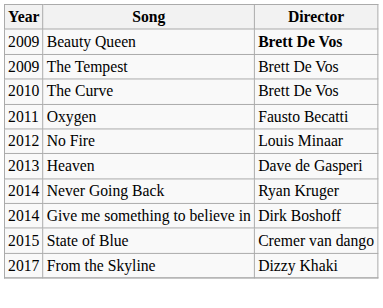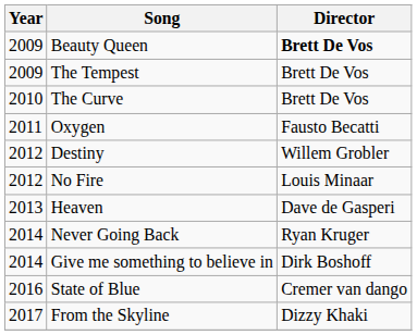 <table class="wikitable">
 <tr>
 <th>Year</th>
 <th>Song</th>
 <th>Director</th>
 </tr>
 <tr>
 <td>2009</td>
 <td>Beauty Queen</td>
 <td><strong>Brett De Vos</strong></td>
 </tr>
 <tr>
 <td>2009</td>
 <td>The Tempest</td>
 <td>Brett De Vos</td>
 </tr>
 <tr>
 <td>2010</td>
 <td>The Curve</td>
 <td>Brett De Vos</td>
 </tr>
 <tr>
 <td>2011</td>
 <td>Oxygen</td>
 <td>Fausto Becatti</td>
 </tr>
 <tr>
 <td>2012</td>
+<td>Destiny</td>
+<td>Willem Grobler</td>
+</tr>
+<tr>
+<td>2012</td>
 <td>No Fire</td>
 <td>Louis Minaar</td>
 </tr>
 <tr>
 <td>2013</td>
 <td>Heaven</td>
 <td>Dave de Gasperi</td>
 </tr>
 <tr>
 <td>2014</td>
 <td>Never Going Back</td>
 <td>Ryan Kruger</td>
 </tr>
 <tr>
 <td>2014</td>
 <td>Give me something to believe in</td>
 <td>Dirk Boshoff</td>
 </tr>
 <tr>
-<td>2015</td>
+<td>2016</td>
 <td>State of Blue</td>
 <td>Cremer van dango</td>
 </tr>
 <tr>
 <td>2017</td>
 <td>From the Skyline</td>
 <td>Dizzy Khaki</td>
 </tr>
 <tr>
 </tr>
 </table>
